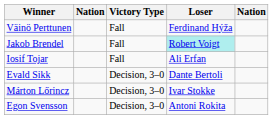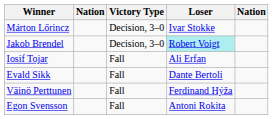 <table class="wikitable sortable" style="text-align:left;">
 <tr>
 <th>Winner</th>
 <th>Nation</th>
 <th>Victory Type</th>
 <th>Loser</th>
 <th>Nation</th>
 </tr>
 <tr>
-<td><a href='#'>Väinö Perttunen</a></td>
+<td><a href='#'>Márton Lőrincz</a></td>
 <td></td>
-<td>Fall</td>
-<td><a href='#'>Ferdinand Hýža</a></td>
+<td>Decision, 3–0</td>
+<td><a href='#'>Ivar Stokke</a></td>
 <td></td>
 </tr>
 <tr>
 <td><a href='#'>Jakob Brendel</a></td>
 <td></td>
-<td>Fall</td>
+<td>Decision, 3–0</td>
 <td style="background: paleturquoise;"><a href='#'>Robert Voigt</a></td>
 <td></td>
 </tr>
 <tr>
 <td><a href='#'>Iosif Tojar</a></td>
 <td></td>
 <td>Fall</td>
 <td><a href='#'>Ali Erfan</a></td>
 <td></td>
 </tr>
 <tr>
 <td><a href='#'>Evald Sikk</a></td>
 <td></td>
-<td>Decision, 3–0</td>
+<td>Fall</td>
 <td><a href='#'>Dante Bertoli</a></td>
 <td></td>
 </tr>
 <tr>
-<td><a href='#'>Márton Lőrincz</a></td>
+<td><a href='#'>Väinö Perttunen</a></td>
 <td></td>
-<td>Decision, 3–0</td>
-<td><a href='#'>Ivar Stokke</a></td>
+<td>Fall</td>
+<td><a href='#'>Ferdinand Hýža</a></td>
 <td></td>
 </tr>
 <tr>
 <td><a href='#'>Egon Svensson</a></td>
 <td></td>
-<td>Decision, 3–0</td>
+<td>Fall</td>
 <td><a href='#'>Antoni Rokita</a></td>
 <td></td>
 </tr>
 </table>
